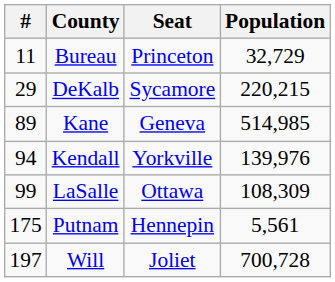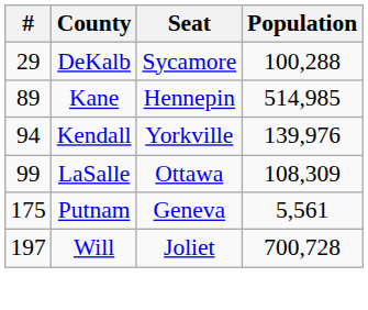 <table class="wikitable sortable" style="text-align:center;">
 <tr>
 <th>#</th>
 <th>County</th>
 <th>Seat</th>
 <th>Population</th>
 </tr>
 <tr>
-<td>11</td>
-<td><a href='#'>Bureau</a></td>
-<td><a href='#'>Princeton</a></td>
-<td>32,729</td>
-</tr>
-<tr>
 <td>29</td>
 <td><a href='#'>DeKalb</a></td>
 <td><a href='#'>Sycamore</a></td>
-<td>220,215</td>
+<td>100,288</td>
 </tr>
 <tr>
 <td>89</td>
 <td><a href='#'>Kane</a></td>
-<td><a href='#'>Geneva</a></td>
+<td><a href='#'>Hennepin</a></td>
 <td>514,985</td>
 </tr>
 <tr>
 <td>94</td>
 <td><a href='#'>Kendall</a></td>
 <td><a href='#'>Yorkville</a></td>
 <td>139,976</td>
 </tr>
 <tr>
 <td>99</td>
 <td><a href='#'>LaSalle</a></td>
 <td><a href='#'>Ottawa</a></td>
 <td>108,309</td>
 </tr>
 <tr>
 <td>175</td>
 <td><a href='#'>Putnam</a></td>
-<td><a href='#'>Hennepin</a></td>
+<td><a href='#'>Geneva</a></td>
 <td>5,561</td>
 </tr>
 <tr>
 <td>197</td>
 <td><a href='#'>Will</a></td>
 <td><a href='#'>Joliet</a></td>
 <td>700,728</td>
 </tr>
 </table>
